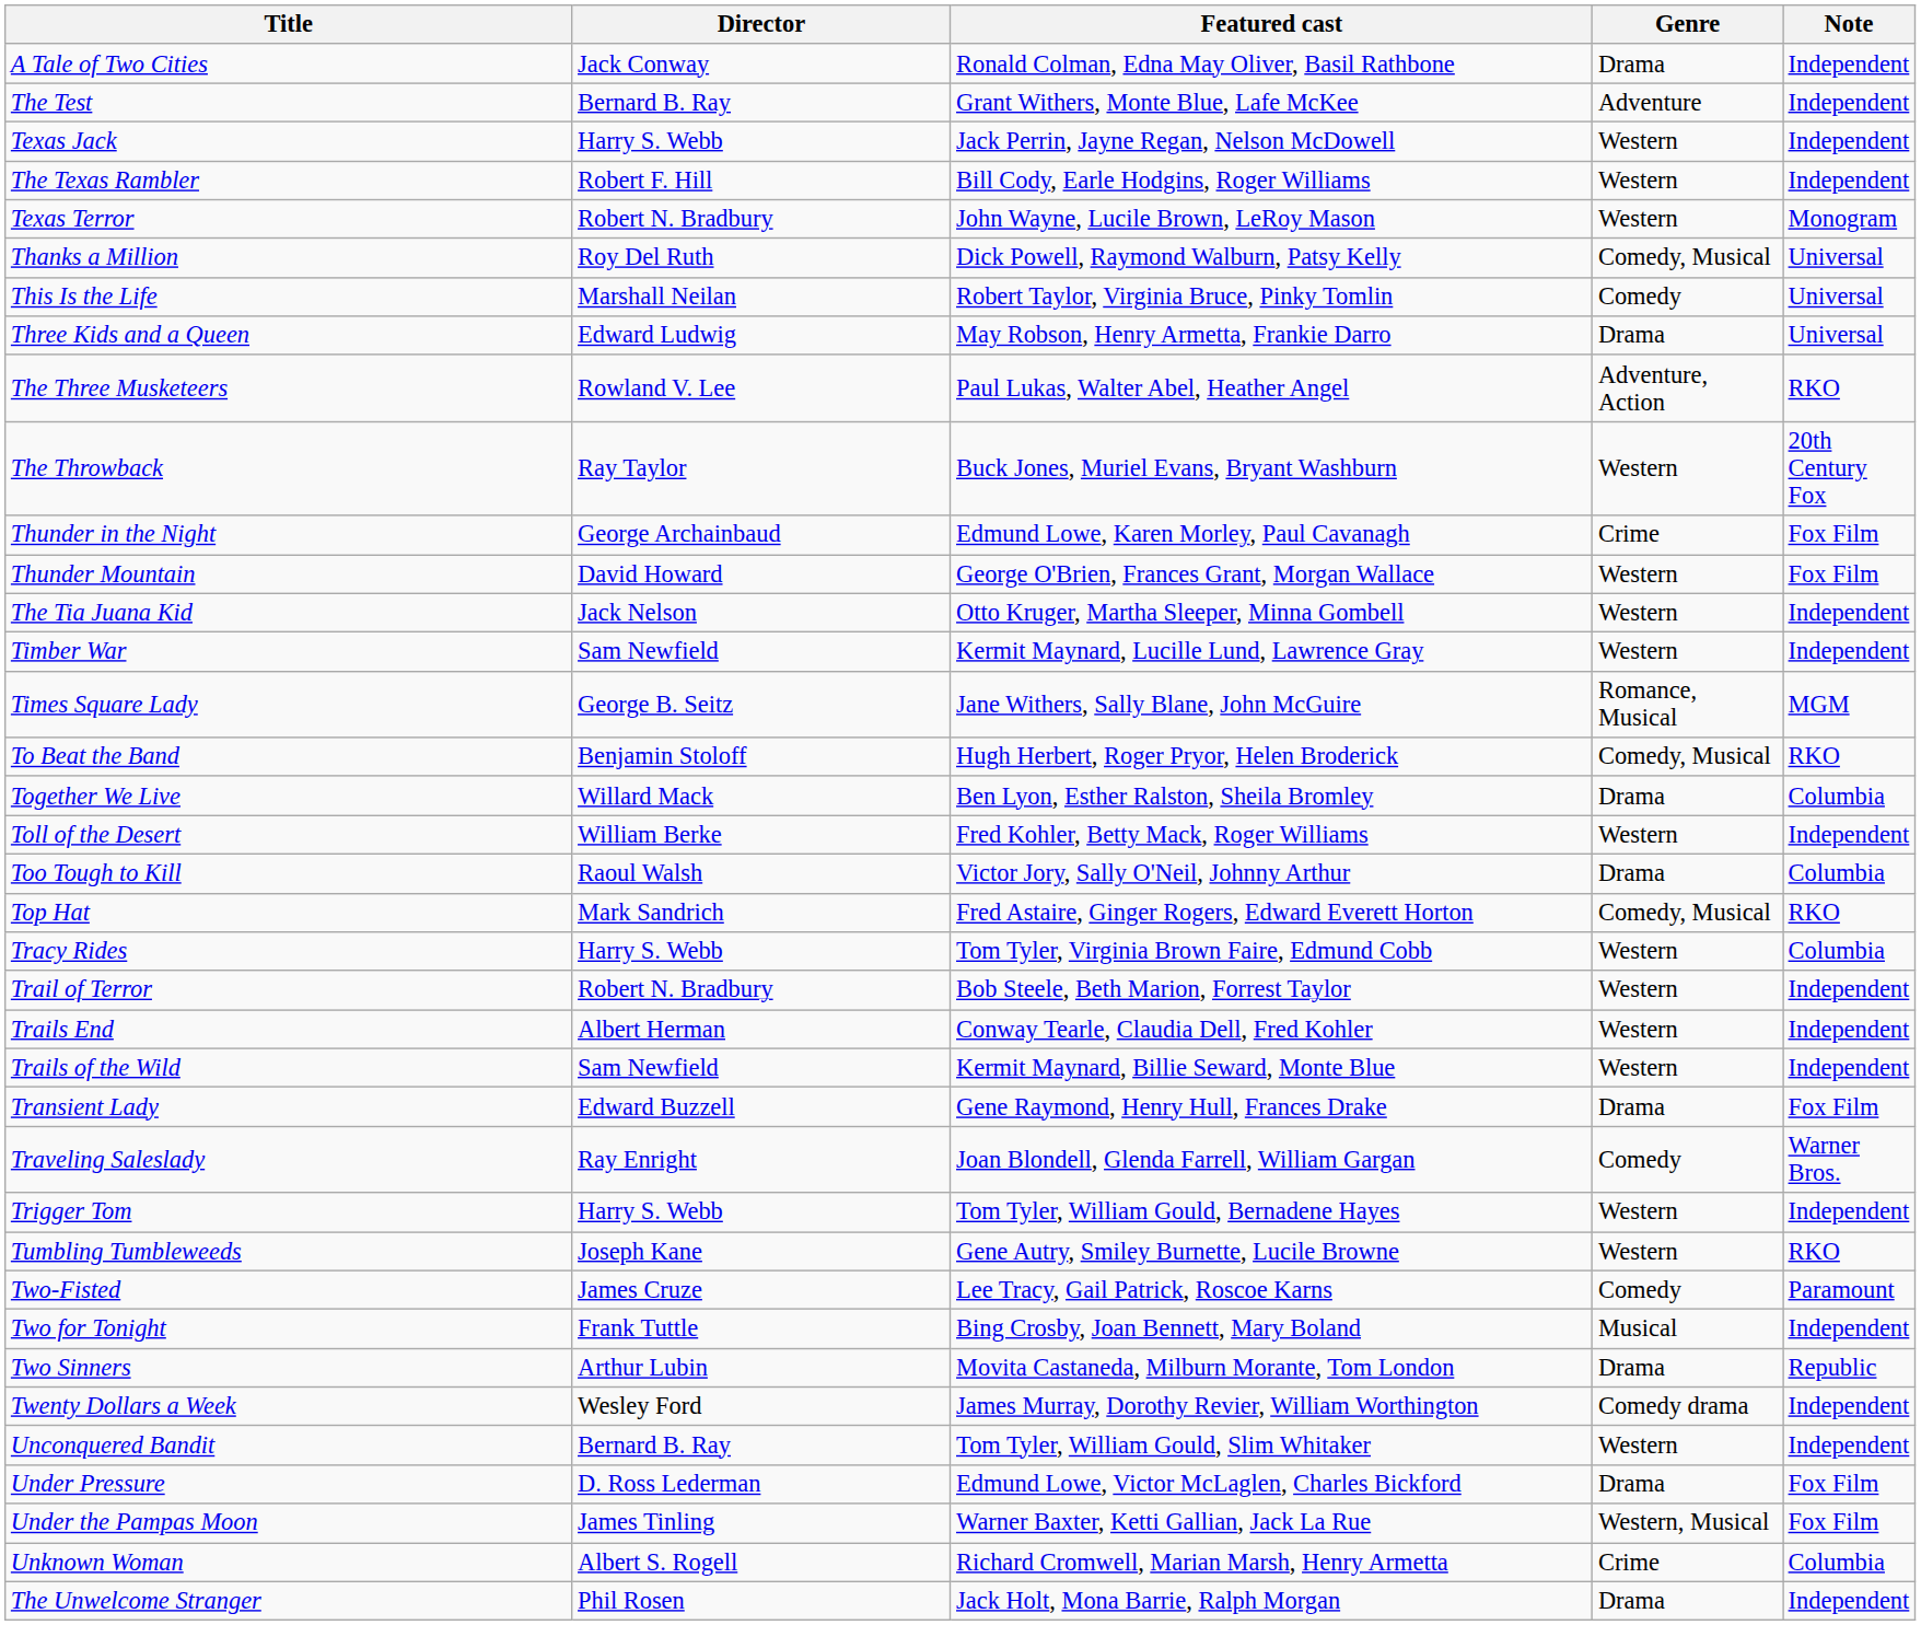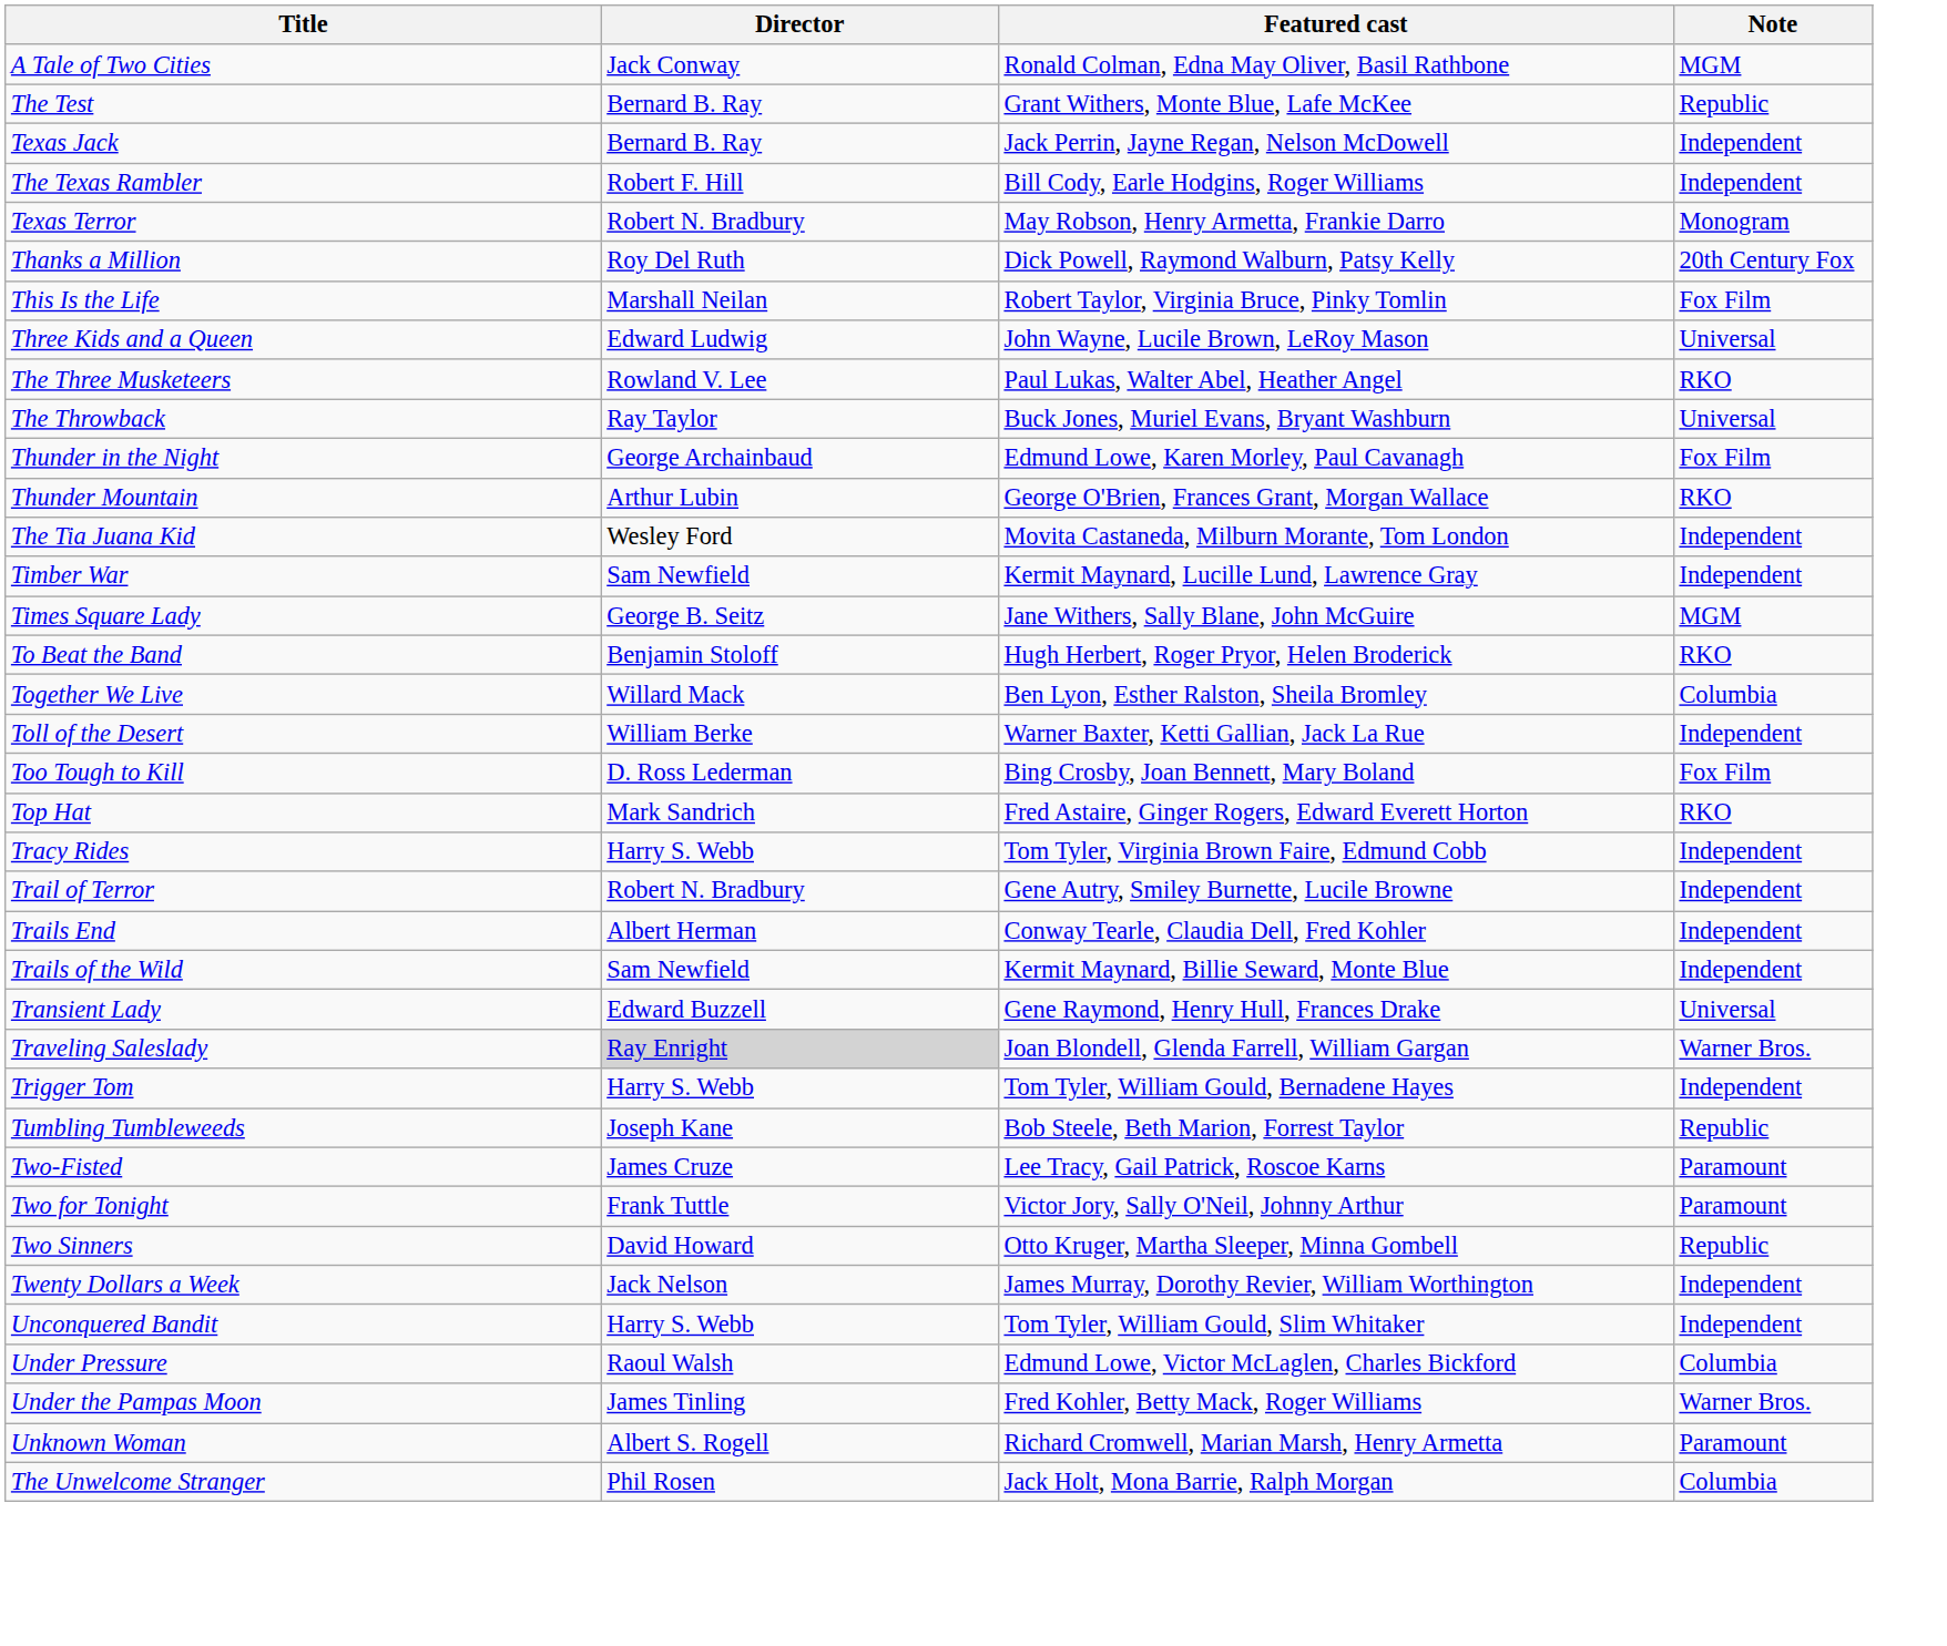 <table class="wikitable">
 <tr>
 <th style="width:30%;">Title</th>
 <th style="width:20%;">Director</th>
 <th style="width:34%;">Featured cast</th>
-<th style="width:10%;">Genre</th>
 <th style="width:10%;">Note</th>
 </tr>
 <tr>
 <td><em><a href='#'>A Tale of Two Cities</a></em></td>
 <td><a href='#'>Jack Conway</a></td>
 <td><a href='#'>Ronald Colman</a>, <a href='#'>Edna May Oliver</a>, <a href='#'>Basil Rathbone</a></td>
-<td>Drama</td>
-<td><a href='#'>Independent</a></td>
+<td><a href='#'>MGM</a></td>
 </tr>
 <tr>
 <td><em><a href='#'>The Test</a></em></td>
 <td><a href='#'>Bernard B. Ray</a></td>
 <td><a href='#'>Grant Withers</a>, <a href='#'>Monte Blue</a>, <a href='#'>Lafe McKee</a></td>
-<td>Adventure</td>
-<td><a href='#'>Independent</a></td>
+<td><a href='#'>Republic</a></td>
 </tr>
 <tr>
 <td><em><a href='#'>Texas Jack</a></em></td>
-<td><a href='#'>Harry S. Webb</a></td>
+<td><a href='#'>Bernard B. Ray</a></td>
 <td><a href='#'>Jack Perrin</a>, <a href='#'>Jayne Regan</a>, <a href='#'>Nelson McDowell</a></td>
-<td>Western</td>
 <td><a href='#'>Independent</a></td>
 </tr>
 <tr>
 <td><em><a href='#'>The Texas Rambler</a></em></td>
 <td><a href='#'>Robert F. Hill</a></td>
 <td><a href='#'>Bill Cody</a>, <a href='#'>Earle Hodgins</a>, <a href='#'>Roger Williams</a></td>
-<td>Western</td>
 <td><a href='#'>Independent</a></td>
 </tr>
 <tr>
 <td><em><a href='#'>Texas Terror</a></em></td>
 <td><a href='#'>Robert N. Bradbury</a></td>
-<td><a href='#'>John Wayne</a>, <a href='#'>Lucile Brown</a>, <a href='#'>LeRoy Mason</a></td>
-<td>Western</td>
+<td><a href='#'>May Robson</a>, <a href='#'>Henry Armetta</a>, <a href='#'>Frankie Darro</a></td>
 <td><a href='#'>Monogram</a></td>
 </tr>
 <tr>
 <td><em><a href='#'>Thanks a Million</a></em></td>
 <td><a href='#'>Roy Del Ruth</a></td>
 <td><a href='#'>Dick Powell</a>, <a href='#'>Raymond Walburn</a>, <a href='#'>Patsy Kelly</a></td>
-<td>Comedy, Musical</td>
-<td><a href='#'>Universal</a></td>
+<td><a href='#'>20th Century Fox</a></td>
 </tr>
 <tr>
 <td><em><a href='#'>This Is the Life</a></em></td>
 <td><a href='#'>Marshall Neilan</a></td>
 <td><a href='#'>Robert Taylor</a>, <a href='#'>Virginia Bruce</a>, <a href='#'>Pinky Tomlin</a></td>
-<td>Comedy</td>
-<td><a href='#'>Universal</a></td>
+<td><a href='#'>Fox Film</a></td>
 </tr>
 <tr>
 <td><em><a href='#'>Three Kids and a Queen</a></em></td>
 <td><a href='#'>Edward Ludwig</a></td>
-<td><a href='#'>May Robson</a>, <a href='#'>Henry Armetta</a>, <a href='#'>Frankie Darro</a></td>
-<td>Drama</td>
+<td><a href='#'>John Wayne</a>, <a href='#'>Lucile Brown</a>, <a href='#'>LeRoy Mason</a></td>
 <td><a href='#'>Universal</a></td>
 </tr>
 <tr>
 <td><em><a href='#'>The Three Musketeers</a></em></td>
 <td><a href='#'>Rowland V. Lee</a></td>
 <td><a href='#'>Paul Lukas</a>, <a href='#'>Walter Abel</a>, <a href='#'>Heather Angel</a></td>
-<td>Adventure, Action</td>
 <td><a href='#'>RKO</a></td>
 </tr>
 <tr>
 <td><em><a href='#'>The Throwback</a></em></td>
 <td><a href='#'>Ray Taylor</a></td>
 <td><a href='#'>Buck Jones</a>, <a href='#'>Muriel Evans</a>, <a href='#'>Bryant Washburn</a></td>
-<td>Western</td>
-<td><a href='#'>20th Century Fox</a></td>
+<td><a href='#'>Universal</a></td>
 </tr>
 <tr>
 <td><em><a href='#'>Thunder in the Night</a></em></td>
 <td><a href='#'>George Archainbaud</a></td>
 <td><a href='#'>Edmund Lowe</a>, <a href='#'>Karen Morley</a>, <a href='#'>Paul Cavanagh</a></td>
-<td>Crime</td>
 <td><a href='#'>Fox Film</a></td>
 </tr>
 <tr>
 <td><em><a href='#'>Thunder Mountain</a></em></td>
-<td><a href='#'>David Howard</a></td>
+<td><a href='#'>Arthur Lubin</a></td>
 <td><a href='#'>George O'Brien</a>, <a href='#'>Frances Grant</a>, <a href='#'>Morgan Wallace</a></td>
-<td>Western</td>
-<td><a href='#'>Fox Film</a></td>
+<td><a href='#'>RKO</a></td>
 </tr>
 <tr>
 <td><em><a href='#'>The Tia Juana Kid</a></em></td>
-<td><a href='#'>Jack Nelson</a></td>
-<td><a href='#'>Otto Kruger</a>, <a href='#'>Martha Sleeper</a>, <a href='#'>Minna Gombell</a></td>
-<td>Western</td>
+<td>Wesley Ford</td>
+<td><a href='#'>Movita Castaneda</a>, <a href='#'>Milburn Morante</a>, <a href='#'>Tom London</a></td>
 <td><a href='#'>Independent</a></td>
 </tr>
 <tr>
 <td><em><a href='#'>Timber War</a></em></td>
 <td><a href='#'>Sam Newfield</a></td>
 <td><a href='#'>Kermit Maynard</a>, <a href='#'>Lucille Lund</a>, <a href='#'>Lawrence Gray</a></td>
-<td>Western</td>
 <td><a href='#'>Independent</a></td>
 </tr>
 <tr>
 <td><em><a href='#'>Times Square Lady</a></em></td>
 <td><a href='#'>George B. Seitz</a></td>
 <td><a href='#'>Jane Withers</a>, <a href='#'>Sally Blane</a>, <a href='#'>John McGuire</a></td>
-<td>Romance, Musical</td>
 <td><a href='#'>MGM</a></td>
 </tr>
 <tr>
 <td><em><a href='#'>To Beat the Band</a></em></td>
 <td><a href='#'>Benjamin Stoloff</a></td>
 <td><a href='#'>Hugh Herbert</a>, <a href='#'>Roger Pryor</a>, <a href='#'>Helen Broderick</a></td>
-<td>Comedy, Musical</td>
 <td><a href='#'>RKO</a></td>
 </tr>
 <tr>
 <td><em><a href='#'>Together We Live</a></em></td>
 <td><a href='#'>Willard Mack</a></td>
 <td><a href='#'>Ben Lyon</a>, <a href='#'>Esther Ralston</a>, <a href='#'>Sheila Bromley</a></td>
-<td>Drama</td>
 <td><a href='#'>Columbia</a></td>
 </tr>
 <tr>
 <td><em><a href='#'>Toll of the Desert</a></em></td>
 <td><a href='#'>William Berke</a></td>
-<td><a href='#'>Fred Kohler</a>, <a href='#'>Betty Mack</a>, <a href='#'>Roger Williams</a></td>
-<td>Western</td>
+<td><a href='#'>Warner Baxter</a>, <a href='#'>Ketti Gallian</a>, <a href='#'>Jack La Rue</a></td>
 <td><a href='#'>Independent</a></td>
 </tr>
 <tr>
 <td><em><a href='#'>Too Tough to Kill</a></em></td>
-<td><a href='#'>Raoul Walsh</a></td>
-<td><a href='#'>Victor Jory</a>, <a href='#'>Sally O'Neil</a>, <a href='#'>Johnny Arthur</a></td>
-<td>Drama</td>
-<td><a href='#'>Columbia</a></td>
+<td><a href='#'>D. Ross Lederman</a></td>
+<td><a href='#'>Bing Crosby</a>, <a href='#'>Joan Bennett</a>, <a href='#'>Mary Boland</a></td>
+<td><a href='#'>Fox Film</a></td>
 </tr>
 <tr>
 <td><em><a href='#'>Top Hat</a></em></td>
 <td><a href='#'>Mark Sandrich</a></td>
 <td><a href='#'>Fred Astaire</a>, <a href='#'>Ginger Rogers</a>, <a href='#'>Edward Everett Horton</a></td>
-<td>Comedy, Musical</td>
 <td><a href='#'>RKO</a></td>
 </tr>
 <tr>
 <td><em><a href='#'>Tracy Rides</a></em></td>
 <td><a href='#'>Harry S. Webb</a></td>
 <td><a href='#'>Tom Tyler</a>, <a href='#'>Virginia Brown Faire</a>, <a href='#'>Edmund Cobb</a></td>
-<td>Western</td>
-<td><a href='#'>Columbia</a></td>
+<td><a href='#'>Independent</a></td>
 </tr>
 <tr>
 <td><em><a href='#'>Trail of Terror</a></em></td>
 <td><a href='#'>Robert N. Bradbury</a></td>
-<td><a href='#'>Bob Steele</a>, <a href='#'>Beth Marion</a>, <a href='#'>Forrest Taylor</a></td>
-<td>Western</td>
+<td><a href='#'>Gene Autry</a>, <a href='#'>Smiley Burnette</a>, <a href='#'>Lucile Browne</a></td>
 <td><a href='#'>Independent</a></td>
 </tr>
 <tr>
 <td><em><a href='#'>Trails End</a></em></td>
 <td><a href='#'>Albert Herman</a></td>
 <td><a href='#'>Conway Tearle</a>, <a href='#'>Claudia Dell</a>, <a href='#'>Fred Kohler</a></td>
-<td>Western</td>
 <td><a href='#'>Independent</a></td>
 </tr>
 <tr>
 <td><em><a href='#'>Trails of the Wild</a></em></td>
 <td><a href='#'>Sam Newfield</a></td>
 <td><a href='#'>Kermit Maynard</a>, <a href='#'>Billie Seward</a>, <a href='#'>Monte Blue</a></td>
-<td>Western</td>
 <td><a href='#'>Independent</a></td>
 </tr>
 <tr>
 <td><em><a href='#'>Transient Lady</a></em></td>
 <td><a href='#'>Edward Buzzell</a></td>
 <td><a href='#'>Gene Raymond</a>, <a href='#'>Henry Hull</a>, <a href='#'>Frances Drake</a></td>
-<td>Drama</td>
-<td><a href='#'>Fox Film</a></td>
+<td><a href='#'>Universal</a></td>
 </tr>
 <tr>
 <td><em><a href='#'>Traveling Saleslady</a></em></td>
-<td><a href='#'>Ray Enright</a></td>
+<td style="background: lightgrey;"><a href='#'>Ray Enright</a></td>
 <td><a href='#'>Joan Blondell</a>, <a href='#'>Glenda Farrell</a>, <a href='#'>William Gargan</a></td>
-<td>Comedy</td>
 <td><a href='#'>Warner Bros.</a></td>
 </tr>
 <tr>
 <td><em><a href='#'>Trigger Tom</a></em></td>
 <td><a href='#'>Harry S. Webb</a></td>
 <td><a href='#'>Tom Tyler</a>, <a href='#'>William Gould</a>, <a href='#'>Bernadene Hayes</a></td>
-<td>Western</td>
 <td><a href='#'>Independent</a></td>
 </tr>
 <tr>
 <td><em><a href='#'>Tumbling Tumbleweeds</a></em></td>
 <td><a href='#'>Joseph Kane</a></td>
-<td><a href='#'>Gene Autry</a>, <a href='#'>Smiley Burnette</a>, <a href='#'>Lucile Browne</a></td>
-<td>Western</td>
-<td><a href='#'>RKO</a></td>
+<td><a href='#'>Bob Steele</a>, <a href='#'>Beth Marion</a>, <a href='#'>Forrest Taylor</a></td>
+<td><a href='#'>Republic</a></td>
 </tr>
 <tr>
 <td><em><a href='#'>Two-Fisted</a></em></td>
 <td><a href='#'>James Cruze</a></td>
 <td><a href='#'>Lee Tracy</a>, <a href='#'>Gail Patrick</a>, <a href='#'>Roscoe Karns</a></td>
-<td>Comedy</td>
 <td><a href='#'>Paramount</a></td>
 </tr>
 <tr>
 <td><em><a href='#'>Two for Tonight</a></em></td>
 <td><a href='#'>Frank Tuttle</a></td>
-<td><a href='#'>Bing Crosby</a>, <a href='#'>Joan Bennett</a>, <a href='#'>Mary Boland</a></td>
-<td>Musical</td>
-<td><a href='#'>Independent</a></td>
+<td><a href='#'>Victor Jory</a>, <a href='#'>Sally O'Neil</a>, <a href='#'>Johnny Arthur</a></td>
+<td><a href='#'>Paramount</a></td>
 </tr>
 <tr>
 <td><em><a href='#'>Two Sinners</a></em></td>
-<td><a href='#'>Arthur Lubin</a></td>
-<td><a href='#'>Movita Castaneda</a>, <a href='#'>Milburn Morante</a>, <a href='#'>Tom London</a></td>
-<td>Drama</td>
+<td><a href='#'>David Howard</a></td>
+<td><a href='#'>Otto Kruger</a>, <a href='#'>Martha Sleeper</a>, <a href='#'>Minna Gombell</a></td>
 <td><a href='#'>Republic</a></td>
 </tr>
 <tr>
 <td><em><a href='#'>Twenty Dollars a Week</a></em></td>
-<td>Wesley Ford</td>
+<td><a href='#'>Jack Nelson</a></td>
 <td><a href='#'>James Murray</a>, <a href='#'>Dorothy Revier</a>, <a href='#'>William Worthington</a></td>
-<td>Comedy drama</td>
 <td><a href='#'>Independent</a></td>
 </tr>
 <tr>
 <td><em><a href='#'>Unconquered Bandit</a></em></td>
-<td><a href='#'>Bernard B. Ray</a></td>
+<td><a href='#'>Harry S. Webb</a></td>
 <td><a href='#'>Tom Tyler</a>, <a href='#'>William Gould</a>, <a href='#'>Slim Whitaker</a></td>
-<td>Western</td>
 <td><a href='#'>Independent</a></td>
 </tr>
 <tr>
 <td><em><a href='#'>Under Pressure</a></em></td>
-<td><a href='#'>D. Ross Lederman</a></td>
+<td><a href='#'>Raoul Walsh</a></td>
 <td><a href='#'>Edmund Lowe</a>, <a href='#'>Victor McLaglen</a>, <a href='#'>Charles Bickford</a></td>
-<td>Drama</td>
-<td><a href='#'>Fox Film</a></td>
+<td><a href='#'>Columbia</a></td>
 </tr>
 <tr>
 <td><em><a href='#'>Under the Pampas Moon</a></em></td>
 <td><a href='#'>James Tinling</a></td>
-<td><a href='#'>Warner Baxter</a>, <a href='#'>Ketti Gallian</a>, <a href='#'>Jack La Rue</a></td>
-<td>Western, Musical</td>
-<td><a href='#'>Fox Film</a></td>
+<td><a href='#'>Fred Kohler</a>, <a href='#'>Betty Mack</a>, <a href='#'>Roger Williams</a></td>
+<td><a href='#'>Warner Bros.</a></td>
 </tr>
 <tr>
 <td><em><a href='#'>Unknown Woman</a></em></td>
 <td><a href='#'>Albert S. Rogell</a></td>
 <td><a href='#'>Richard Cromwell</a>, <a href='#'>Marian Marsh</a>, <a href='#'>Henry Armetta</a></td>
-<td>Crime</td>
-<td><a href='#'>Columbia</a></td>
+<td><a href='#'>Paramount</a></td>
 </tr>
 <tr>
 <td><em><a href='#'>The Unwelcome Stranger</a></em></td>
 <td><a href='#'>Phil Rosen</a></td>
 <td><a href='#'>Jack Holt</a>, <a href='#'>Mona Barrie</a>, <a href='#'>Ralph Morgan</a></td>
-<td>Drama</td>
-<td><a href='#'>Independent</a></td>
+<td><a href='#'>Columbia</a></td>
 </tr>
 </table>
